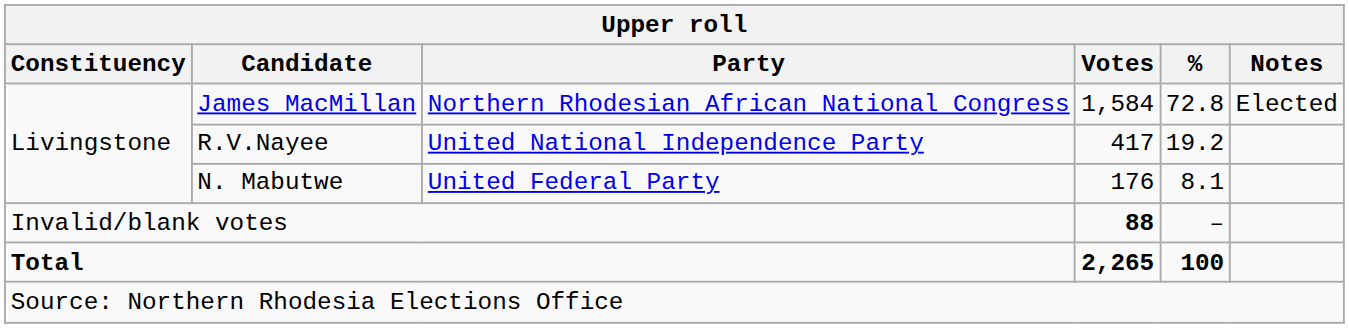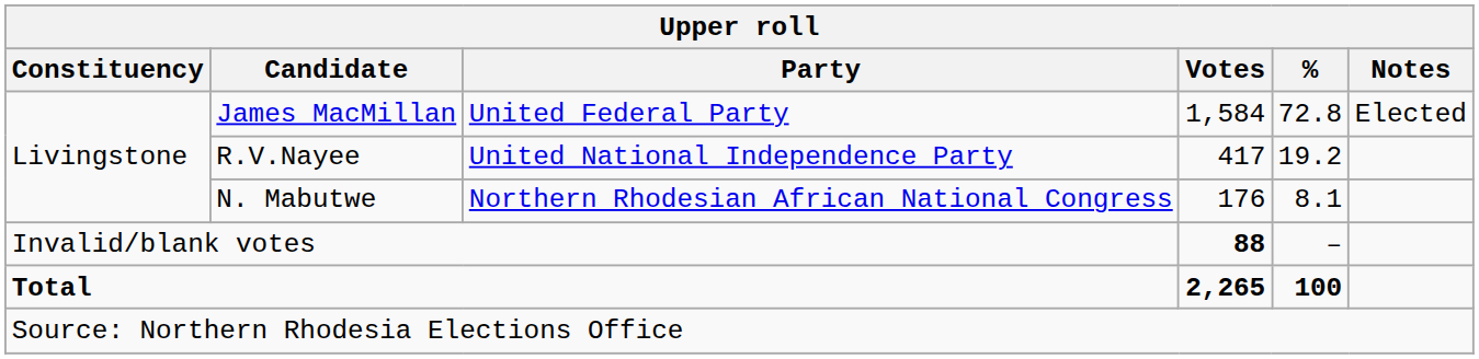 <table class=wikitable>
 <tr>
 <th colspan=6>Upper roll</th>
 </tr>
 <tr>
 <th>Constituency</th>
 <th>Candidate</th>
 <th>Party</th>
 <th>Votes</th>
 <th>%</th>
 <th>Notes</th>
 </tr>
 <tr>
 <td rowspan=3>Livingstone</td>
 <td><a href='#'>James MacMillan</a></td>
-<td><a href='#'>Northern Rhodesian African National Congress</a></td>
+<td><a href='#'>United Federal Party</a></td>
 <td align=right>1,584</td>
 <td align=right>72.8</td>
 <td>Elected</td>
 </tr>
 <tr>
 <td>R.V.Nayee</td>
 <td><a href='#'>United National Independence Party</a></td>
 <td align=right>417</td>
 <td align=right>19.2</td>
 <td></td>
 </tr>
 <tr>
 <td>N. Mabutwe</td>
-<td><a href='#'>United Federal Party</a></td>
+<td><a href='#'>Northern Rhodesian African National Congress</a></td>
 <td align=right>176</td>
 <td align=right>8.1</td>
 <td></td>
 </tr>
 <tr>
 <td colspan=3>Invalid/blank votes</td>
 <td align=right><strong>88</strong></td>
 <td align=right>–</td>
 <td></td>
 </tr>
 <tr>
 <td colspan=3><strong>Total</strong></td>
 <td align=right><strong>2,265</strong></td>
 <td align=right><strong>100</strong></td>
 <td></td>
 </tr>
 <tr>
 <td colspan=6>Source: Northern Rhodesia Elections Office</td>
 </tr>
 </table>
